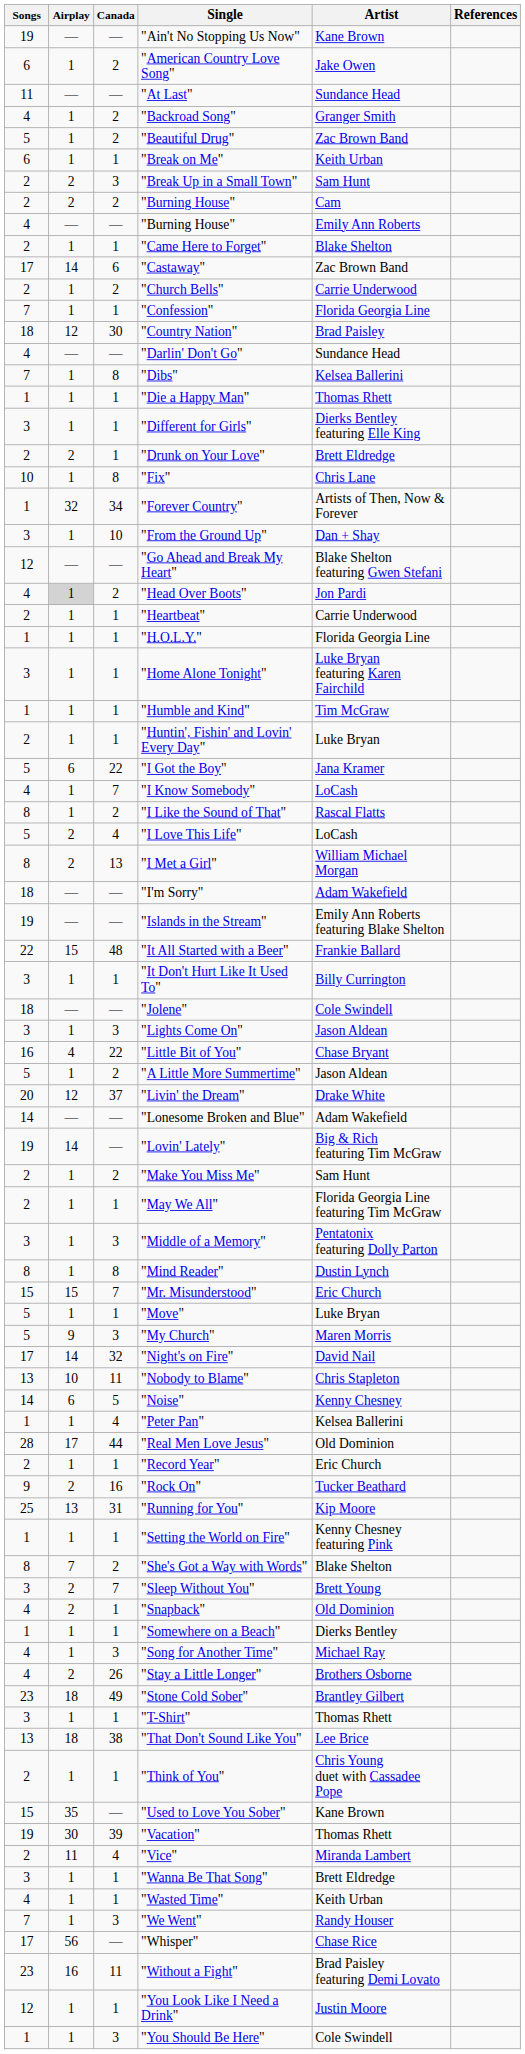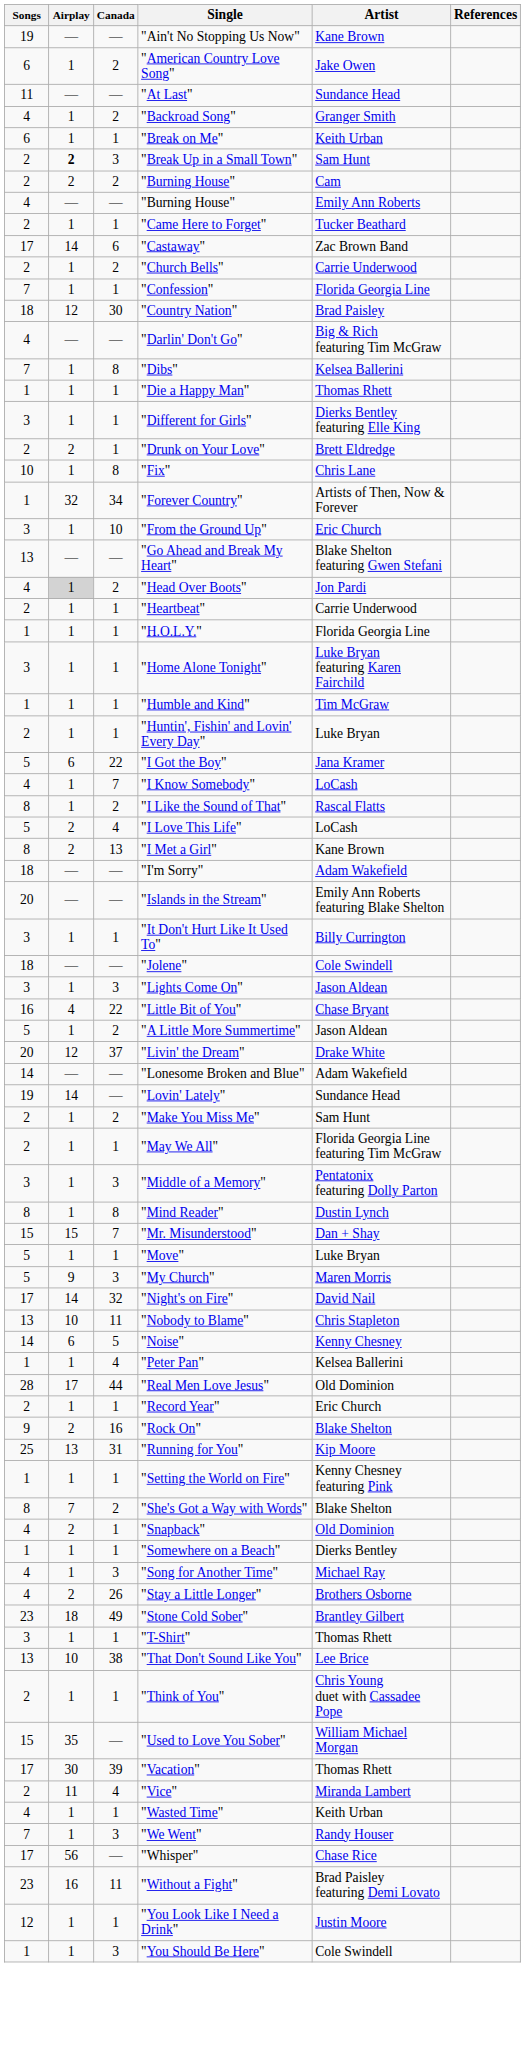 <table class="wikitable sortable">
 <tr>
 <th width=45><small>Songs</small></th>
 <th width=45><small>Airplay</small></th>
 <th width=45><small>Canada</small></th>
 <th width=auto>Single</th>
 <th width=auto>Artist</th>
 <th width=auto>References</th>
 </tr>
 <tr>
 <td align=center>19</td>
 <td align=center>—</td>
 <td align=center>—</td>
 <td>"Ain't No Stopping Us Now"</td>
 <td><a href='#'>Kane Brown</a></td>
 <td></td>
 </tr>
 <tr>
 <td align=center>6</td>
 <td align=center>1</td>
 <td align=center>2</td>
 <td>"<a href='#'>American Country Love Song</a>"</td>
 <td><a href='#'>Jake Owen</a></td>
 <td></td>
 </tr>
 <tr>
 <td align=center>11</td>
 <td align=center>—</td>
 <td align=center>—</td>
 <td>"<a href='#'>At Last</a>"</td>
 <td><a href='#'>Sundance Head</a></td>
 <td></td>
 </tr>
 <tr>
 <td align=center>4</td>
 <td align=center>1</td>
 <td align=center>2</td>
 <td>"<a href='#'>Backroad Song</a>"</td>
 <td><a href='#'>Granger Smith</a></td>
 <td></td>
 </tr>
 <tr>
-<td align=center>5</td>
-<td align=center>1</td>
-<td align=center>2</td>
-<td>"<a href='#'>Beautiful Drug</a>"</td>
-<td><a href='#'>Zac Brown Band</a></td>
-<td></td>
-</tr>
-<tr>
 <td align=center>6</td>
 <td align=center>1</td>
 <td align=center>1</td>
 <td>"<a href='#'>Break on Me</a>"</td>
 <td><a href='#'>Keith Urban</a></td>
 <td></td>
 </tr>
 <tr>
 <td align=center>2</td>
-<td align=center>2</td>
+<td align=center><strong>2</strong></td>
 <td align=center>3</td>
 <td>"<a href='#'>Break Up in a Small Town</a>"</td>
 <td><a href='#'>Sam Hunt</a></td>
 <td></td>
 </tr>
 <tr>
 <td align=center>2</td>
 <td align=center>2</td>
 <td align=center>2</td>
 <td>"<a href='#'>Burning House</a>"</td>
 <td><a href='#'>Cam</a></td>
 <td></td>
 </tr>
 <tr>
 <td align=center>4</td>
 <td align=center>—</td>
 <td align=center>—</td>
 <td>"Burning House"</td>
 <td><a href='#'>Emily Ann Roberts</a></td>
 <td></td>
 </tr>
 <tr>
 <td align=center>2</td>
 <td align=center>1</td>
 <td align=center>1</td>
 <td>"<a href='#'>Came Here to Forget</a>"</td>
-<td><a href='#'>Blake Shelton</a></td>
+<td><a href='#'>Tucker Beathard</a></td>
 <td></td>
 </tr>
 <tr>
 <td align=center>17</td>
 <td align=center>14</td>
 <td align=center>6</td>
 <td>"<a href='#'>Castaway</a>"</td>
 <td>Zac Brown Band</td>
 <td></td>
 </tr>
 <tr>
 <td align=center>2</td>
 <td align=center>1</td>
 <td align=center>2</td>
 <td>"<a href='#'>Church Bells</a>"</td>
 <td><a href='#'>Carrie Underwood</a></td>
 <td></td>
 </tr>
 <tr>
 <td align=center>7</td>
 <td align=center>1</td>
 <td align=center>1</td>
 <td>"<a href='#'>Confession</a>"</td>
 <td><a href='#'>Florida Georgia Line</a></td>
 <td></td>
 </tr>
 <tr>
 <td align=center>18</td>
 <td align=center>12</td>
 <td align=center>30</td>
 <td>"<a href='#'>Country Nation</a>"</td>
 <td><a href='#'>Brad Paisley</a></td>
 <td></td>
 </tr>
 <tr>
 <td align=center>4</td>
 <td align=center>—</td>
 <td align=center>—</td>
 <td>"<a href='#'>Darlin' Don't Go</a>"</td>
-<td>Sundance Head</td>
+<td><a href='#'>Big & Rich</a><br>featuring Tim McGraw</td>
 <td></td>
 </tr>
 <tr>
 <td align=center>7</td>
 <td align=center>1</td>
 <td align=center>8</td>
 <td>"<a href='#'>Dibs</a>"</td>
 <td><a href='#'>Kelsea Ballerini</a></td>
 <td></td>
 </tr>
 <tr>
 <td align=center>1</td>
 <td align=center>1</td>
 <td align=center>1</td>
 <td>"<a href='#'>Die a Happy Man</a>"</td>
 <td><a href='#'>Thomas Rhett</a></td>
 <td></td>
 </tr>
 <tr>
 <td align=center>3</td>
 <td align=center>1</td>
 <td align=center>1</td>
 <td>"<a href='#'>Different for Girls</a>"</td>
 <td><a href='#'>Dierks Bentley</a><br>featuring <a href='#'>Elle King</a></td>
 <td></td>
 </tr>
 <tr>
 <td align=center>2</td>
 <td align=center>2</td>
 <td align=center>1</td>
 <td>"<a href='#'>Drunk on Your Love</a>"</td>
 <td><a href='#'>Brett Eldredge</a></td>
 <td></td>
 </tr>
 <tr>
 <td align=center>10</td>
 <td align=center>1</td>
 <td align=center>8</td>
 <td>"<a href='#'>Fix</a>"</td>
 <td><a href='#'>Chris Lane</a></td>
 <td></td>
 </tr>
 <tr>
 <td align=center>1</td>
 <td align=center>32</td>
 <td align=center>34</td>
 <td>"<a href='#'>Forever Country</a>"</td>
 <td>Artists of Then, Now & Forever</td>
 <td></td>
 </tr>
 <tr>
 <td align=center>3</td>
 <td align=center>1</td>
 <td align=center>10</td>
 <td>"<a href='#'>From the Ground Up</a>"</td>
-<td><a href='#'>Dan + Shay</a></td>
+<td><a href='#'>Eric Church</a></td>
 <td></td>
 </tr>
 <tr>
-<td align=center>12</td>
+<td align=center>13</td>
 <td align=center>—</td>
 <td align=center>—</td>
 <td>"<a href='#'>Go Ahead and Break My Heart</a>"</td>
 <td>Blake Shelton<br>featuring <a href='#'>Gwen Stefani</a></td>
 <td></td>
 </tr>
 <tr>
 <td align=center>4</td>
 <td align=center style="background: lightgrey;">1</td>
 <td align=center>2</td>
 <td>"<a href='#'>Head Over Boots</a>"</td>
 <td><a href='#'>Jon Pardi</a></td>
 <td></td>
 </tr>
 <tr>
 <td align=center>2</td>
 <td align=center>1</td>
 <td align=center>1</td>
 <td>"<a href='#'>Heartbeat</a>"</td>
 <td>Carrie Underwood</td>
 <td></td>
 </tr>
 <tr>
 <td align=center>1</td>
 <td align=center>1</td>
 <td align=center>1</td>
 <td>"<a href='#'>H.O.L.Y.</a>"</td>
 <td>Florida Georgia Line</td>
 <td></td>
 </tr>
 <tr>
 <td align=center>3</td>
 <td align=center>1</td>
 <td align=center>1</td>
 <td>"<a href='#'>Home Alone Tonight</a>"</td>
 <td><a href='#'>Luke Bryan</a><br> featuring <a href='#'>Karen Fairchild</a></td>
 <td></td>
 </tr>
 <tr>
 <td align=center>1</td>
 <td align=center>1</td>
 <td align=center>1</td>
 <td>"<a href='#'>Humble and Kind</a>"</td>
 <td><a href='#'>Tim McGraw</a></td>
 <td></td>
 </tr>
 <tr>
 <td align=center>2</td>
 <td align=center>1</td>
 <td align=center>1</td>
 <td>"<a href='#'>Huntin', Fishin' and Lovin' Every Day</a>"</td>
 <td>Luke Bryan</td>
 <td></td>
 </tr>
 <tr>
 <td align=center>5</td>
 <td align=center>6</td>
 <td align=center>22</td>
 <td>"<a href='#'>I Got the Boy</a>"</td>
 <td><a href='#'>Jana Kramer</a></td>
 <td></td>
 </tr>
 <tr>
 <td align=center>4</td>
 <td align=center>1</td>
 <td align=center>7</td>
 <td>"<a href='#'>I Know Somebody</a>"</td>
 <td><a href='#'>LoCash</a></td>
 <td></td>
 </tr>
 <tr>
 <td align=center>8</td>
 <td align=center>1</td>
 <td align=center>2</td>
 <td>"<a href='#'>I Like the Sound of That</a>"</td>
 <td><a href='#'>Rascal Flatts</a></td>
 <td></td>
 </tr>
 <tr>
 <td align=center>5</td>
 <td align=center>2</td>
 <td align=center>4</td>
 <td>"<a href='#'>I Love This Life</a>"</td>
 <td>LoCash</td>
 <td></td>
 </tr>
 <tr>
 <td align=center>8</td>
 <td align=center>2</td>
 <td align=center>13</td>
 <td>"<a href='#'>I Met a Girl</a>"</td>
-<td><a href='#'>William Michael Morgan</a></td>
+<td>Kane Brown</td>
 <td></td>
 </tr>
 <tr>
 <td align=center>18</td>
 <td align=center>—</td>
 <td align=center>—</td>
 <td>"I'm Sorry"</td>
 <td><a href='#'>Adam Wakefield</a></td>
 <td></td>
 </tr>
 <tr>
-<td align=center>19</td>
+<td align=center>20</td>
 <td align=center>—</td>
 <td align=center>—</td>
 <td>"<a href='#'>Islands in the Stream</a>"</td>
 <td>Emily Ann Roberts<br>featuring Blake Shelton</td>
-<td></td>
-</tr>
-<tr>
-<td align=center>22</td>
-<td align=center>15</td>
-<td align=center>48</td>
-<td>"<a href='#'>It All Started with a Beer</a>"</td>
-<td><a href='#'>Frankie Ballard</a></td>
 <td></td>
 </tr>
 <tr>
 <td align=center>3</td>
 <td align=center>1</td>
 <td align=center>1</td>
 <td>"<a href='#'>It Don't Hurt Like It Used To</a>"</td>
 <td><a href='#'>Billy Currington</a></td>
 <td></td>
 </tr>
 <tr>
 <td align=center>18</td>
 <td align=center>—</td>
 <td align=center>—</td>
 <td>"<a href='#'>Jolene</a>"</td>
 <td><a href='#'>Cole Swindell</a></td>
 <td></td>
 </tr>
 <tr>
 <td align=center>3</td>
 <td align=center>1</td>
 <td align=center>3</td>
 <td>"<a href='#'>Lights Come On</a>"</td>
 <td><a href='#'>Jason Aldean</a></td>
 <td></td>
 </tr>
 <tr>
 <td align=center>16</td>
 <td align=center>4</td>
 <td align=center>22</td>
 <td>"<a href='#'>Little Bit of You</a>"</td>
 <td><a href='#'>Chase Bryant</a></td>
 <td></td>
 </tr>
 <tr>
 <td align=center>5</td>
 <td align=center>1</td>
 <td align=center>2</td>
 <td>"<a href='#'>A Little More Summertime</a>"</td>
 <td>Jason Aldean</td>
 <td></td>
 </tr>
 <tr>
 <td align=center>20</td>
 <td align=center>12</td>
 <td align=center>37</td>
 <td>"<a href='#'>Livin' the Dream</a>"</td>
 <td><a href='#'>Drake White</a></td>
 <td></td>
 </tr>
 <tr>
 <td align=center>14</td>
 <td align=center>—</td>
 <td align=center>—</td>
 <td>"Lonesome Broken and Blue"</td>
 <td>Adam Wakefield</td>
 <td></td>
 </tr>
 <tr>
 <td align=center>19</td>
 <td align=center>14</td>
 <td align=center>—</td>
 <td>"<a href='#'>Lovin' Lately</a>"</td>
-<td><a href='#'>Big & Rich</a><br>featuring Tim McGraw</td>
+<td>Sundance Head</td>
 <td></td>
 </tr>
 <tr>
 <td align=center>2</td>
 <td align=center>1</td>
 <td align=center>2</td>
 <td>"<a href='#'>Make You Miss Me</a>"</td>
 <td>Sam Hunt</td>
 <td></td>
 </tr>
 <tr>
 <td align=center>2</td>
 <td align=center>1</td>
 <td align=center>1</td>
 <td>"<a href='#'>May We All</a>"</td>
 <td>Florida Georgia Line<br>featuring Tim McGraw</td>
 <td></td>
 </tr>
 <tr>
 <td align=center>3</td>
 <td align=center>1</td>
 <td align=center>3</td>
 <td>"<a href='#'>Middle of a Memory</a>"</td>
 <td><a href='#'>Pentatonix</a><br>featuring <a href='#'>Dolly Parton</a></td>
 <td></td>
 </tr>
 <tr>
 <td align=center>8</td>
 <td align=center>1</td>
 <td align=center>8</td>
 <td>"<a href='#'>Mind Reader</a>"</td>
 <td><a href='#'>Dustin Lynch</a></td>
 <td></td>
 </tr>
 <tr>
 <td align=center>15</td>
 <td align=center>15</td>
 <td align=center>7</td>
 <td>"<a href='#'>Mr. Misunderstood</a>"</td>
-<td><a href='#'>Eric Church</a></td>
+<td><a href='#'>Dan + Shay</a></td>
 <td></td>
 </tr>
 <tr>
 <td align=center>5</td>
 <td align=center>1</td>
 <td align=center>1</td>
 <td>"<a href='#'>Move</a>"</td>
 <td>Luke Bryan</td>
 <td></td>
 </tr>
 <tr>
 <td align=center>5</td>
 <td align=center>9</td>
 <td align=center>3</td>
 <td>"<a href='#'>My Church</a>"</td>
 <td><a href='#'>Maren Morris</a></td>
 <td></td>
 </tr>
 <tr>
 <td align=center>17</td>
 <td align=center>14</td>
 <td align=center>32</td>
 <td>"<a href='#'>Night's on Fire</a>"</td>
 <td><a href='#'>David Nail</a></td>
 <td></td>
 </tr>
 <tr>
 <td align=center>13</td>
 <td align=center>10</td>
 <td align=center>11</td>
 <td>"<a href='#'>Nobody to Blame</a>"</td>
 <td><a href='#'>Chris Stapleton</a></td>
 <td></td>
 </tr>
 <tr>
 <td align=center>14</td>
 <td align=center>6</td>
 <td align=center>5</td>
 <td>"<a href='#'>Noise</a>"</td>
 <td><a href='#'>Kenny Chesney</a></td>
 <td></td>
 </tr>
 <tr>
 <td align=center>1</td>
 <td align=center>1</td>
 <td align=center>4</td>
 <td>"<a href='#'>Peter Pan</a>"</td>
 <td>Kelsea Ballerini</td>
 <td></td>
 </tr>
 <tr>
 <td align=center>28</td>
 <td align=center>17</td>
 <td align=center>44</td>
 <td>"<a href='#'>Real Men Love Jesus</a>"</td>
 <td>Old Dominion</td>
 <td></td>
 </tr>
 <tr>
 <td align=center>2</td>
 <td align=center>1</td>
 <td align=center>1</td>
 <td>"<a href='#'>Record Year</a>"</td>
 <td>Eric Church</td>
 <td></td>
 </tr>
 <tr>
 <td align=center>9</td>
 <td align=center>2</td>
 <td align=center>16</td>
 <td>"<a href='#'>Rock On</a>"</td>
-<td><a href='#'>Tucker Beathard</a></td>
+<td><a href='#'>Blake Shelton</a></td>
 <td></td>
 </tr>
 <tr>
 <td align=center>25</td>
 <td align=center>13</td>
 <td align=center>31</td>
 <td>"<a href='#'>Running for You</a>"</td>
 <td><a href='#'>Kip Moore</a></td>
 <td></td>
 </tr>
 <tr>
 <td align=center>1</td>
 <td align=center>1</td>
 <td align=center>1</td>
 <td>"<a href='#'>Setting the World on Fire</a>"</td>
 <td>Kenny Chesney<br>featuring <a href='#'>Pink</a></td>
 <td></td>
 </tr>
 <tr>
 <td align=center>8</td>
 <td align=center>7</td>
 <td align=center>2</td>
 <td>"<a href='#'>She's Got a Way with Words</a>"</td>
 <td>Blake Shelton</td>
-<td></td>
-</tr>
-<tr>
-<td align=center>3</td>
-<td align=center>2</td>
-<td align=center>7</td>
-<td>"<a href='#'>Sleep Without You</a>"</td>
-<td><a href='#'>Brett Young</a></td>
 <td></td>
 </tr>
 <tr>
 <td align=center>4</td>
 <td align=center>2</td>
 <td align=center>1</td>
 <td>"<a href='#'>Snapback</a>"</td>
 <td><a href='#'>Old Dominion</a></td>
 <td></td>
 </tr>
 <tr>
 <td align=center>1</td>
 <td align=center>1</td>
 <td align=center>1</td>
 <td>"<a href='#'>Somewhere on a Beach</a>"</td>
 <td>Dierks Bentley</td>
 <td></td>
 </tr>
 <tr>
 <td align=center>4</td>
 <td align=center>1</td>
 <td align=center>3</td>
 <td>"<a href='#'>Song for Another Time</a>"</td>
 <td><a href='#'>Michael Ray</a></td>
 <td></td>
 </tr>
 <tr>
 <td align=center>4</td>
 <td align=center>2</td>
 <td align=center>26</td>
 <td>"<a href='#'>Stay a Little Longer</a>"</td>
 <td><a href='#'>Brothers Osborne</a></td>
 <td></td>
 </tr>
 <tr>
 <td align=center>23</td>
 <td align=center>18</td>
 <td align=center>49</td>
 <td>"<a href='#'>Stone Cold Sober</a>"</td>
 <td><a href='#'>Brantley Gilbert</a></td>
 <td></td>
 </tr>
 <tr>
 <td align=center>3</td>
 <td align=center>1</td>
 <td align=center>1</td>
 <td>"<a href='#'>T-Shirt</a>"</td>
 <td>Thomas Rhett</td>
 <td></td>
 </tr>
 <tr>
 <td align=center>13</td>
-<td align=center>18</td>
+<td align=center>10</td>
 <td align=center>38</td>
 <td>"<a href='#'>That Don't Sound Like You</a>"</td>
 <td><a href='#'>Lee Brice</a></td>
 <td></td>
 </tr>
 <tr>
 <td align=center>2</td>
 <td align=center>1</td>
 <td align=center>1</td>
 <td>"<a href='#'>Think of You</a>"</td>
 <td><a href='#'>Chris Young</a> <br>duet with <a href='#'>Cassadee Pope</a></td>
 <td></td>
 </tr>
 <tr>
 <td align=center>15</td>
 <td align=center>35</td>
 <td align=center>—</td>
 <td>"<a href='#'>Used to Love You Sober</a>"</td>
-<td>Kane Brown</td>
+<td><a href='#'>William Michael Morgan</a></td>
 <td></td>
 </tr>
 <tr>
-<td align=center>19</td>
+<td align=center>17</td>
 <td align=center>30</td>
 <td align=center>39</td>
 <td>"<a href='#'>Vacation</a>"</td>
 <td>Thomas Rhett</td>
 <td></td>
 </tr>
 <tr>
 <td align=center>2</td>
 <td align=center>11</td>
 <td align=center>4</td>
 <td>"<a href='#'>Vice</a>"</td>
 <td><a href='#'>Miranda Lambert</a></td>
-<td></td>
-</tr>
-<tr>
-<td align=center>3</td>
-<td align=center>1</td>
-<td align=center>1</td>
-<td>"<a href='#'>Wanna Be That Song</a>"</td>
-<td>Brett Eldredge</td>
 <td></td>
 </tr>
 <tr>
 <td align=center>4</td>
 <td align=center>1</td>
 <td align=center>1</td>
 <td>"<a href='#'>Wasted Time</a>"</td>
 <td>Keith Urban</td>
 <td></td>
 </tr>
 <tr>
 <td align=center>7</td>
 <td align=center>1</td>
 <td align=center>3</td>
 <td>"<a href='#'>We Went</a>"</td>
 <td><a href='#'>Randy Houser</a></td>
 <td></td>
 </tr>
 <tr>
 <td align=center>17</td>
 <td align=center>56</td>
 <td align=center>—</td>
 <td>"Whisper"</td>
 <td><a href='#'>Chase Rice</a></td>
 <td></td>
 </tr>
 <tr>
 <td align=center>23</td>
 <td align=center>16</td>
 <td align=center>11</td>
 <td>"<a href='#'>Without a Fight</a>"</td>
 <td>Brad Paisley <br> featuring <a href='#'>Demi Lovato</a></td>
 <td></td>
 </tr>
 <tr>
 <td align=center>12</td>
 <td align=center>1</td>
 <td align=center>1</td>
 <td>"<a href='#'>You Look Like I Need a Drink</a>"</td>
 <td><a href='#'>Justin Moore</a></td>
 <td></td>
 </tr>
 <tr>
 <td align=center>1</td>
 <td align=center>1</td>
 <td align=center>3</td>
 <td>"<a href='#'>You Should Be Here</a>"</td>
 <td>Cole Swindell</td>
 <td></td>
 </tr>
 </table>
